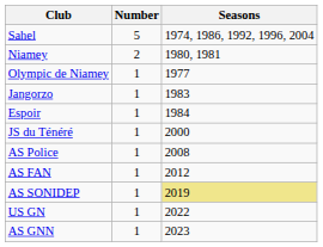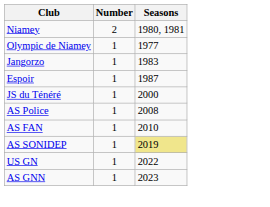 <table class="wikitable sortable">
 <tr>
 <th>Club</th>
 <th>Number</th>
 <th>Seasons</th>
-</tr>
-<tr>
-<td><a href='#'>Sahel</a></td>
-<td style="text-align:center">5</td>
-<td>1974, 1986, 1992, 1996, 2004</td>
 </tr>
 <tr>
 <td><a href='#'>Niamey</a></td>
 <td style="text-align:center">2</td>
 <td>1980, 1981</td>
 </tr>
 <tr>
 <td><a href='#'>Olympic de Niamey</a></td>
 <td style="text-align:center">1</td>
 <td>1977</td>
 </tr>
 <tr>
 <td><a href='#'>Jangorzo</a></td>
 <td style="text-align:center">1</td>
 <td>1983</td>
 </tr>
 <tr>
 <td><a href='#'>Espoir</a></td>
 <td style="text-align:center">1</td>
-<td>1984</td>
+<td>1987</td>
 </tr>
 <tr>
 <td><a href='#'>JS du Ténéré</a></td>
 <td style="text-align:center">1</td>
 <td>2000</td>
 </tr>
 <tr>
 <td><a href='#'>AS Police</a></td>
 <td style="text-align:center">1</td>
 <td>2008</td>
 </tr>
 <tr>
 <td><a href='#'>AS FAN</a></td>
 <td style="text-align:center">1</td>
-<td>2012</td>
+<td>2010</td>
 </tr>
 <tr>
 <td><a href='#'>AS SONIDEP</a></td>
 <td style="text-align:center">1</td>
 <td style="background: khaki;">2019</td>
 </tr>
 <tr>
 <td><a href='#'>US GN</a></td>
 <td style="text-align:center">1</td>
 <td>2022</td>
 </tr>
 <tr>
 <td><a href='#'>AS GNN</a></td>
 <td style="text-align:center">1</td>
 <td>2023</td>
 </tr>
 </table>
